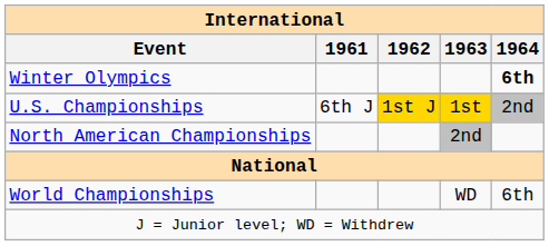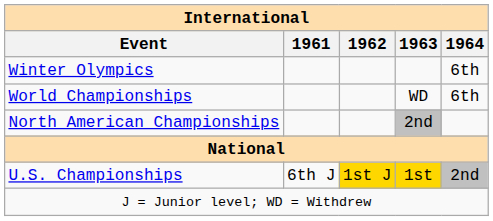 <table class="wikitable" style="text-align:center">
 <tr>
 <th style="background-color: #ffdead; " colspan=5 align=center>International</th>
 </tr>
 <tr>
 <th>Event</th>
 <th>1961</th>
 <th>1962</th>
 <th>1963</th>
 <th>1964</th>
 </tr>
 <tr>
 <td align=left><a href='#'>Winter Olympics</a></td>
 <td></td>
 <td></td>
 <td></td>
-<td><strong>6th</strong></td>
+<td>6th</td>
 </tr>
 <tr>
-<td align=left><a href='#'>U.S. Championships</a></td>
-<td>6th J</td>
-<td bgcolor=gold>1st J</td>
-<td bgcolor=gold>1st</td>
-<td bgcolor=silver>2nd</td>
+<td align=left><a href='#'>World Championships</a></td>
+<td></td>
+<td></td>
+<td>WD</td>
+<td>6th</td>
 </tr>
 <tr>
 <td align=left><a href='#'>North American Championships</a></td>
 <td></td>
 <td></td>
 <td bgcolor=silver>2nd</td>
 <td></td>
 </tr>
 <tr>
 <th style="background-color: #ffdead; " colspan=5 align=center>National</th>
 </tr>
 <tr>
-<td align=left><a href='#'>World Championships</a></td>
-<td></td>
-<td></td>
-<td>WD</td>
-<td>6th</td>
+<td align=left><a href='#'>U.S. Championships</a></td>
+<td>6th J</td>
+<td bgcolor=gold>1st J</td>
+<td bgcolor=gold>1st</td>
+<td bgcolor=silver>2nd</td>
 </tr>
 <tr>
 <td colspan=5 align=center><small> J = Junior level; WD = Withdrew </small></td>
 </tr>
 </table>
